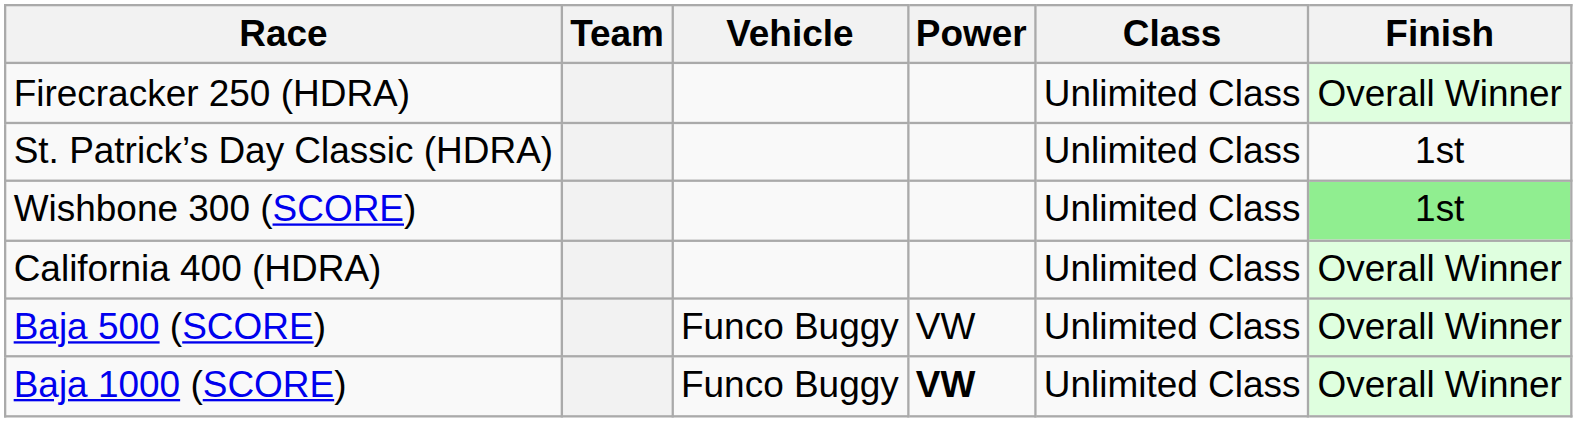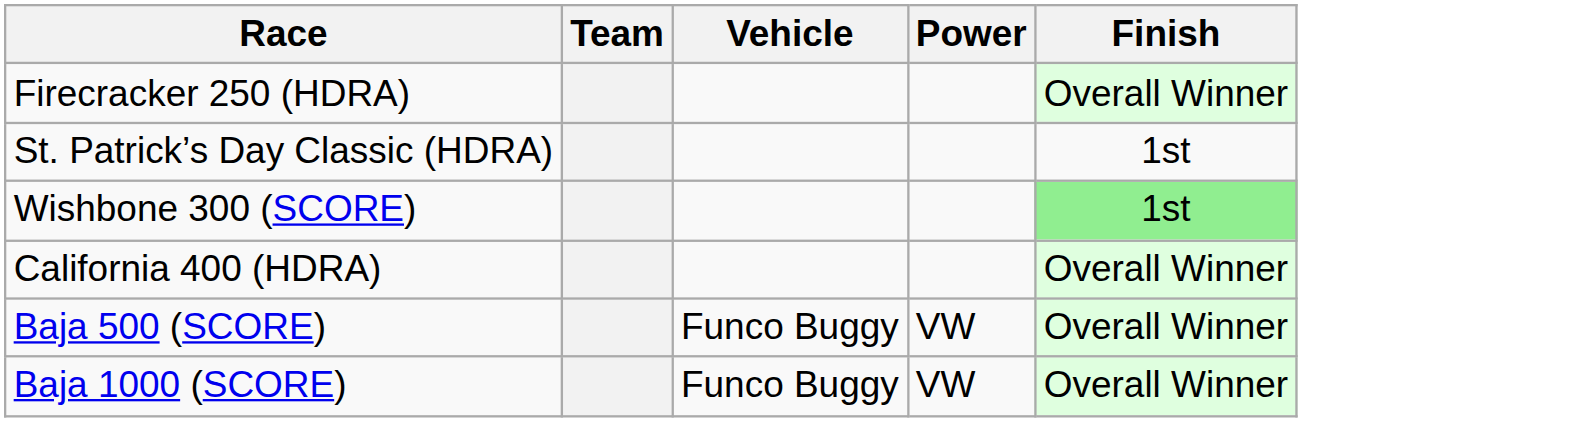 <table class="wikitable">
 <tr>
 <th>Race</th>
 <th>Team</th>
 <th>Vehicle</th>
 <th>Power</th>
-<th>Class</th>
 <th>Finish</th>
 </tr>
 <tr>
 <td>Firecracker 250 (HDRA)</td>
 <th></th>
 <td></td>
 <td></td>
-<td align=center>Unlimited Class</td>
 <td align=center style="background:#DFFFDF;">Overall Winner</td>
 </tr>
 <tr>
 <td>St. Patrick’s Day Classic (HDRA)</td>
 <th></th>
 <td></td>
 <td></td>
-<td align=center>Unlimited Class</td>
 <td align=center>1st</td>
 </tr>
 <tr>
 <td>Wishbone 300 (<a href='#'>SCORE</a>)</td>
 <th></th>
 <td></td>
 <td></td>
-<td align=center>Unlimited Class</td>
 <td align=center style="background: lightgreen;">1st</td>
 </tr>
 <tr>
 <td>California 400 (HDRA)</td>
 <th></th>
 <td></td>
 <td></td>
-<td align=center>Unlimited Class</td>
 <td align=center style="background:#DFFFDF;">Overall Winner</td>
 </tr>
 <tr>
 <td><a href='#'>Baja 500</a> (<a href='#'>SCORE</a>)</td>
 <th></th>
 <td>Funco Buggy</td>
 <td>VW</td>
-<td align=center>Unlimited Class</td>
 <td align=center style="background:#DFFFDF;">Overall Winner</td>
 </tr>
 <tr>
 <td><a href='#'>Baja 1000</a> (<a href='#'>SCORE</a>)</td>
 <th></th>
 <td>Funco Buggy</td>
-<td><strong>VW</strong></td>
-<td align=center>Unlimited Class</td>
+<td>VW</td>
 <td align=center style="background:#DFFFDF;">Overall Winner</td>
 </tr>
 </table>
